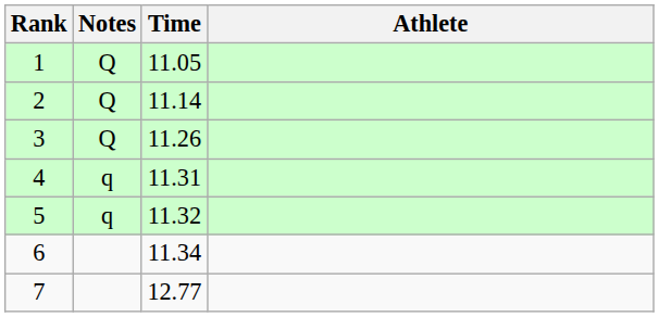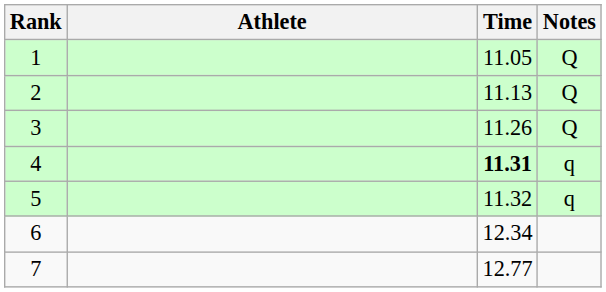 <table class="wikitable" style="text-align:center">
 <tr>
 <th>Rank</th>
+<th Style="width:18em">Athlete</th>
+<th>Time</th>
 <th>Notes</th>
-<th>Time</th>
-<th Style="width:18em">Athlete</th>
 </tr>
 <tr style="background:#cfc">
 <td>1</td>
+<td style="text-align:left"></td>
+<td>11.05</td>
 <td>Q</td>
-<td>11.05</td>
-<td style="text-align:left"></td>
 </tr>
 <tr style="background:#cfc">
 <td>2</td>
+<td style="text-align:left"></td>
+<td>11.13</td>
 <td>Q</td>
-<td>11.14</td>
-<td style="text-align:left"></td>
 </tr>
 <tr style="background:#cfc">
 <td>3</td>
+<td style="text-align:left"></td>
+<td>11.26</td>
 <td>Q</td>
-<td>11.26</td>
-<td style="text-align:left"></td>
 </tr>
 <tr style="background:#cfc">
 <td>4</td>
+<td style="text-align:left"></td>
+<td><strong>11.31</strong></td>
 <td>q</td>
-<td>11.31</td>
-<td style="text-align:left"></td>
 </tr>
 <tr style="background:#cfc">
 <td>5</td>
+<td style="text-align:left"></td>
+<td>11.32</td>
 <td>q</td>
-<td>11.32</td>
-<td style="text-align:left"></td>
 </tr>
 <tr>
 <td>6</td>
+<td style="text-align:left"></td>
+<td>12.34</td>
 <td></td>
-<td>11.34</td>
-<td style="text-align:left"></td>
 </tr>
 <tr>
 <td>7</td>
+<td style="text-align:left"></td>
+<td>12.77</td>
 <td></td>
-<td>12.77</td>
-<td style="text-align:left"></td>
 </tr>
 </table>
